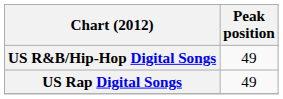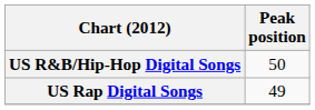 <table class="wikitable sortable plainrowheaders" style="text-align:center;">
 <tr>
 <th scope="col">Chart (2012)</th>
 <th scope="col">Peak<br>position</th>
 </tr>
 <tr>
 <th scope="row">US R&B/Hip-Hop <a href='#'>Digital Songs</a></th>
-<td>49</td>
+<td>50</td>
 </tr>
 <tr>
 <th scope="row">US Rap <a href='#'>Digital Songs</a></th>
 <td>49</td>
 </tr>
 <tr>
 </tr>
 </table>
